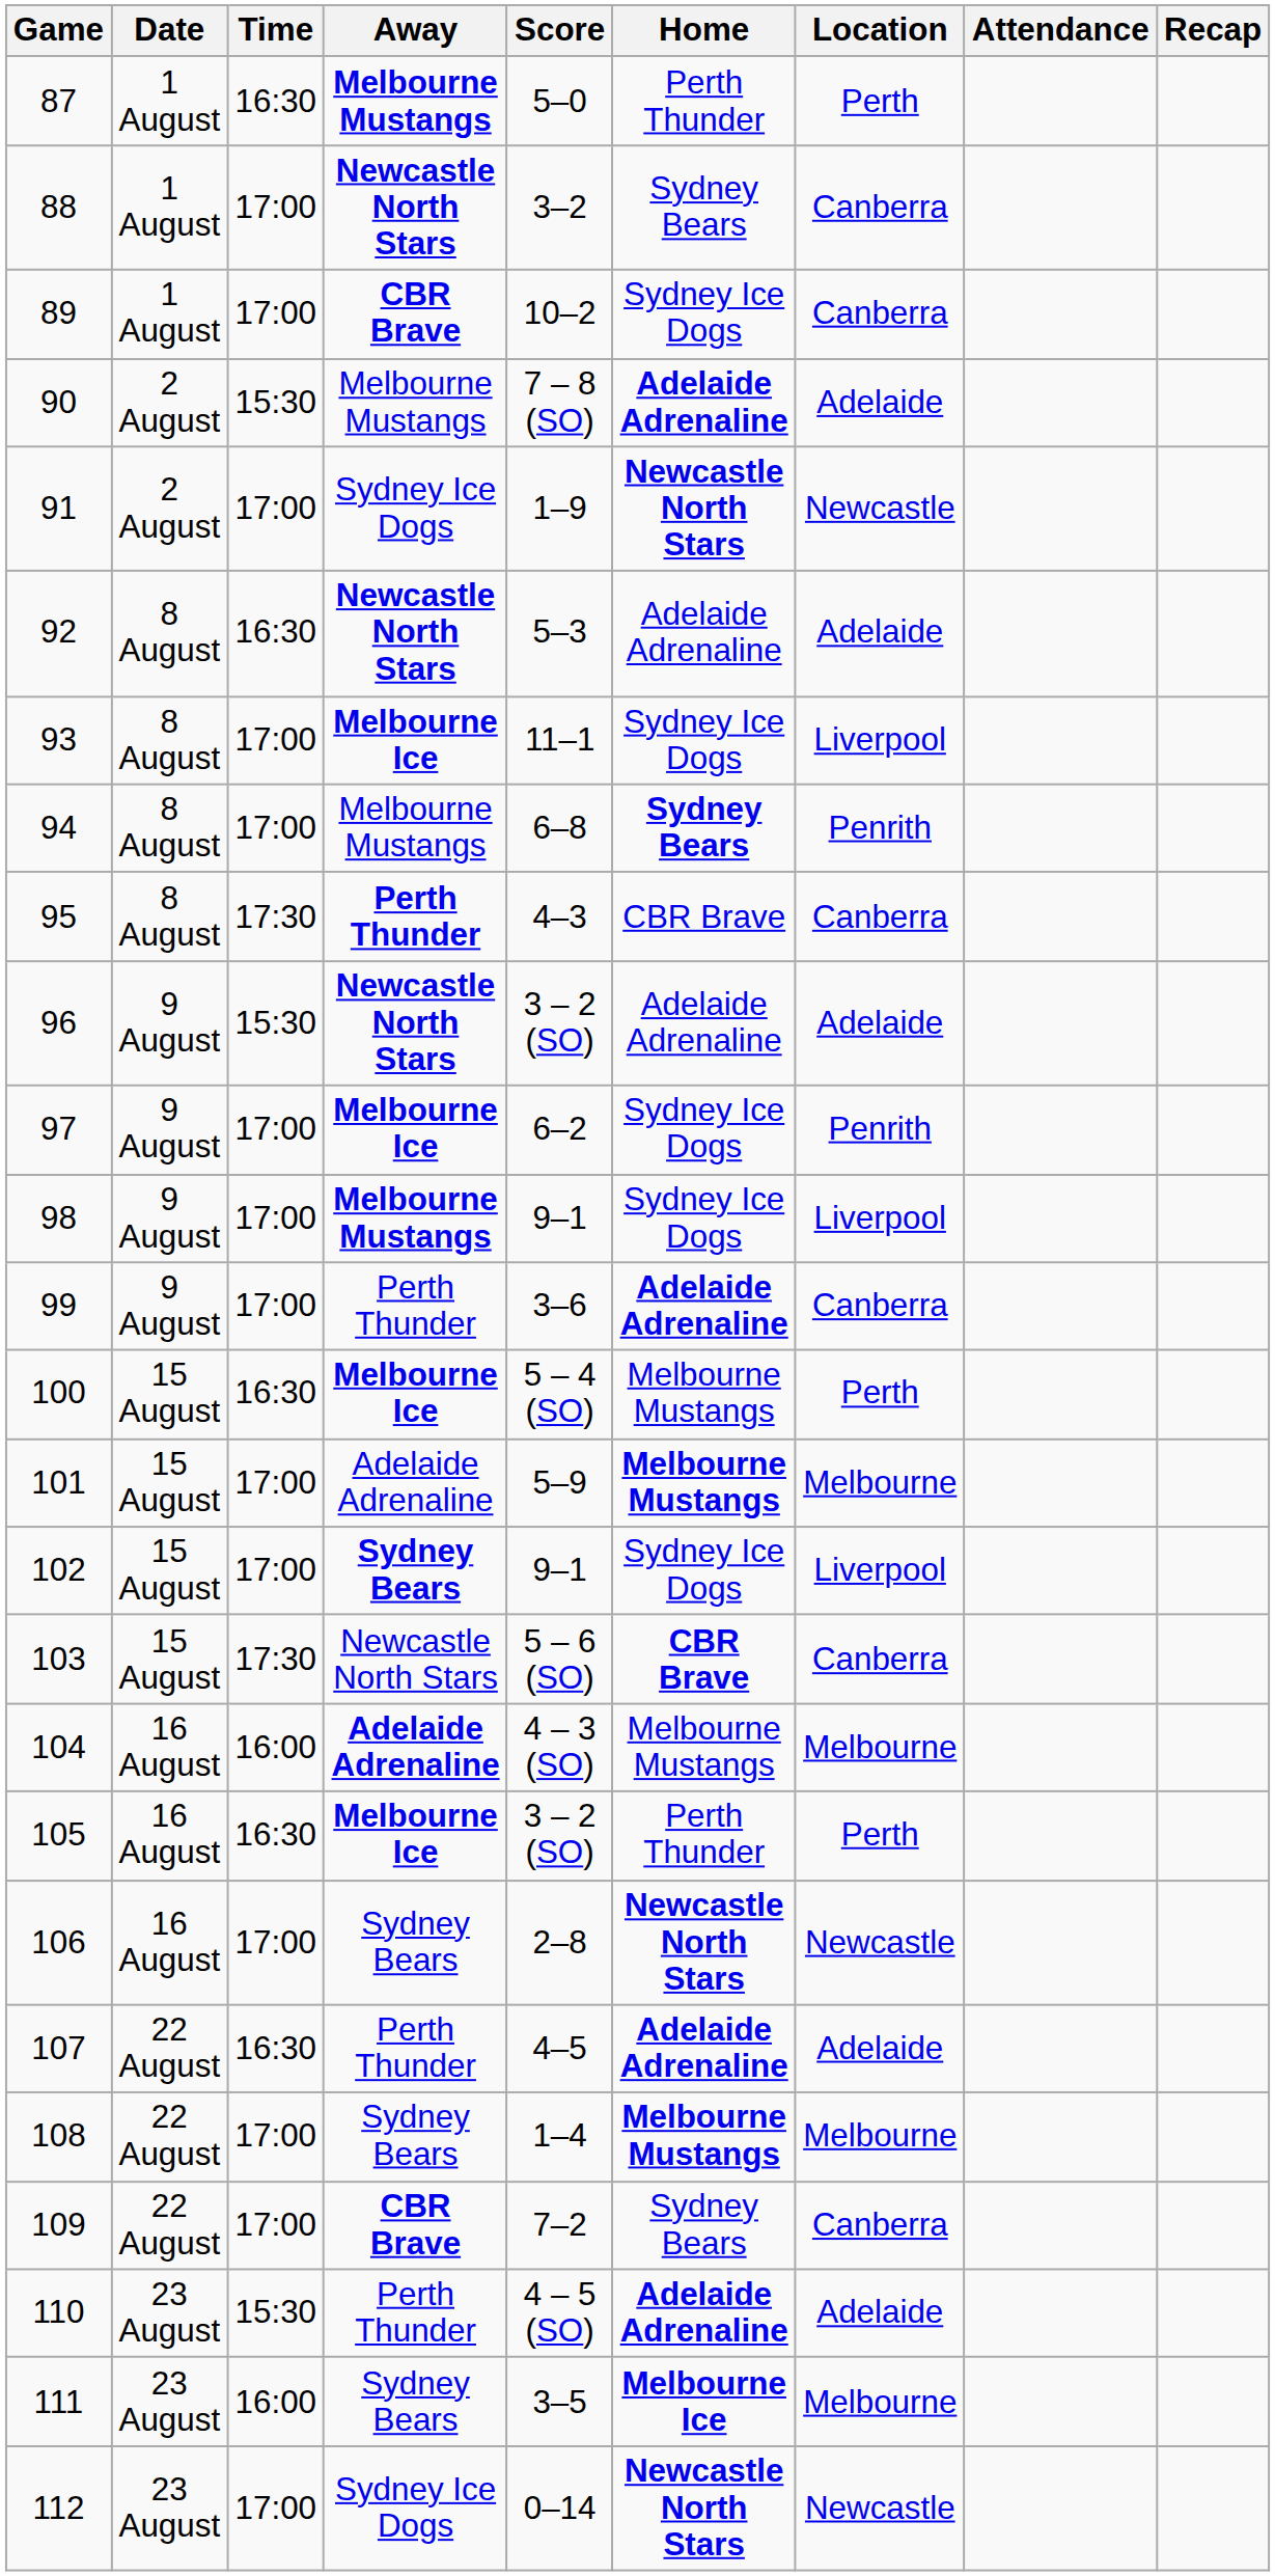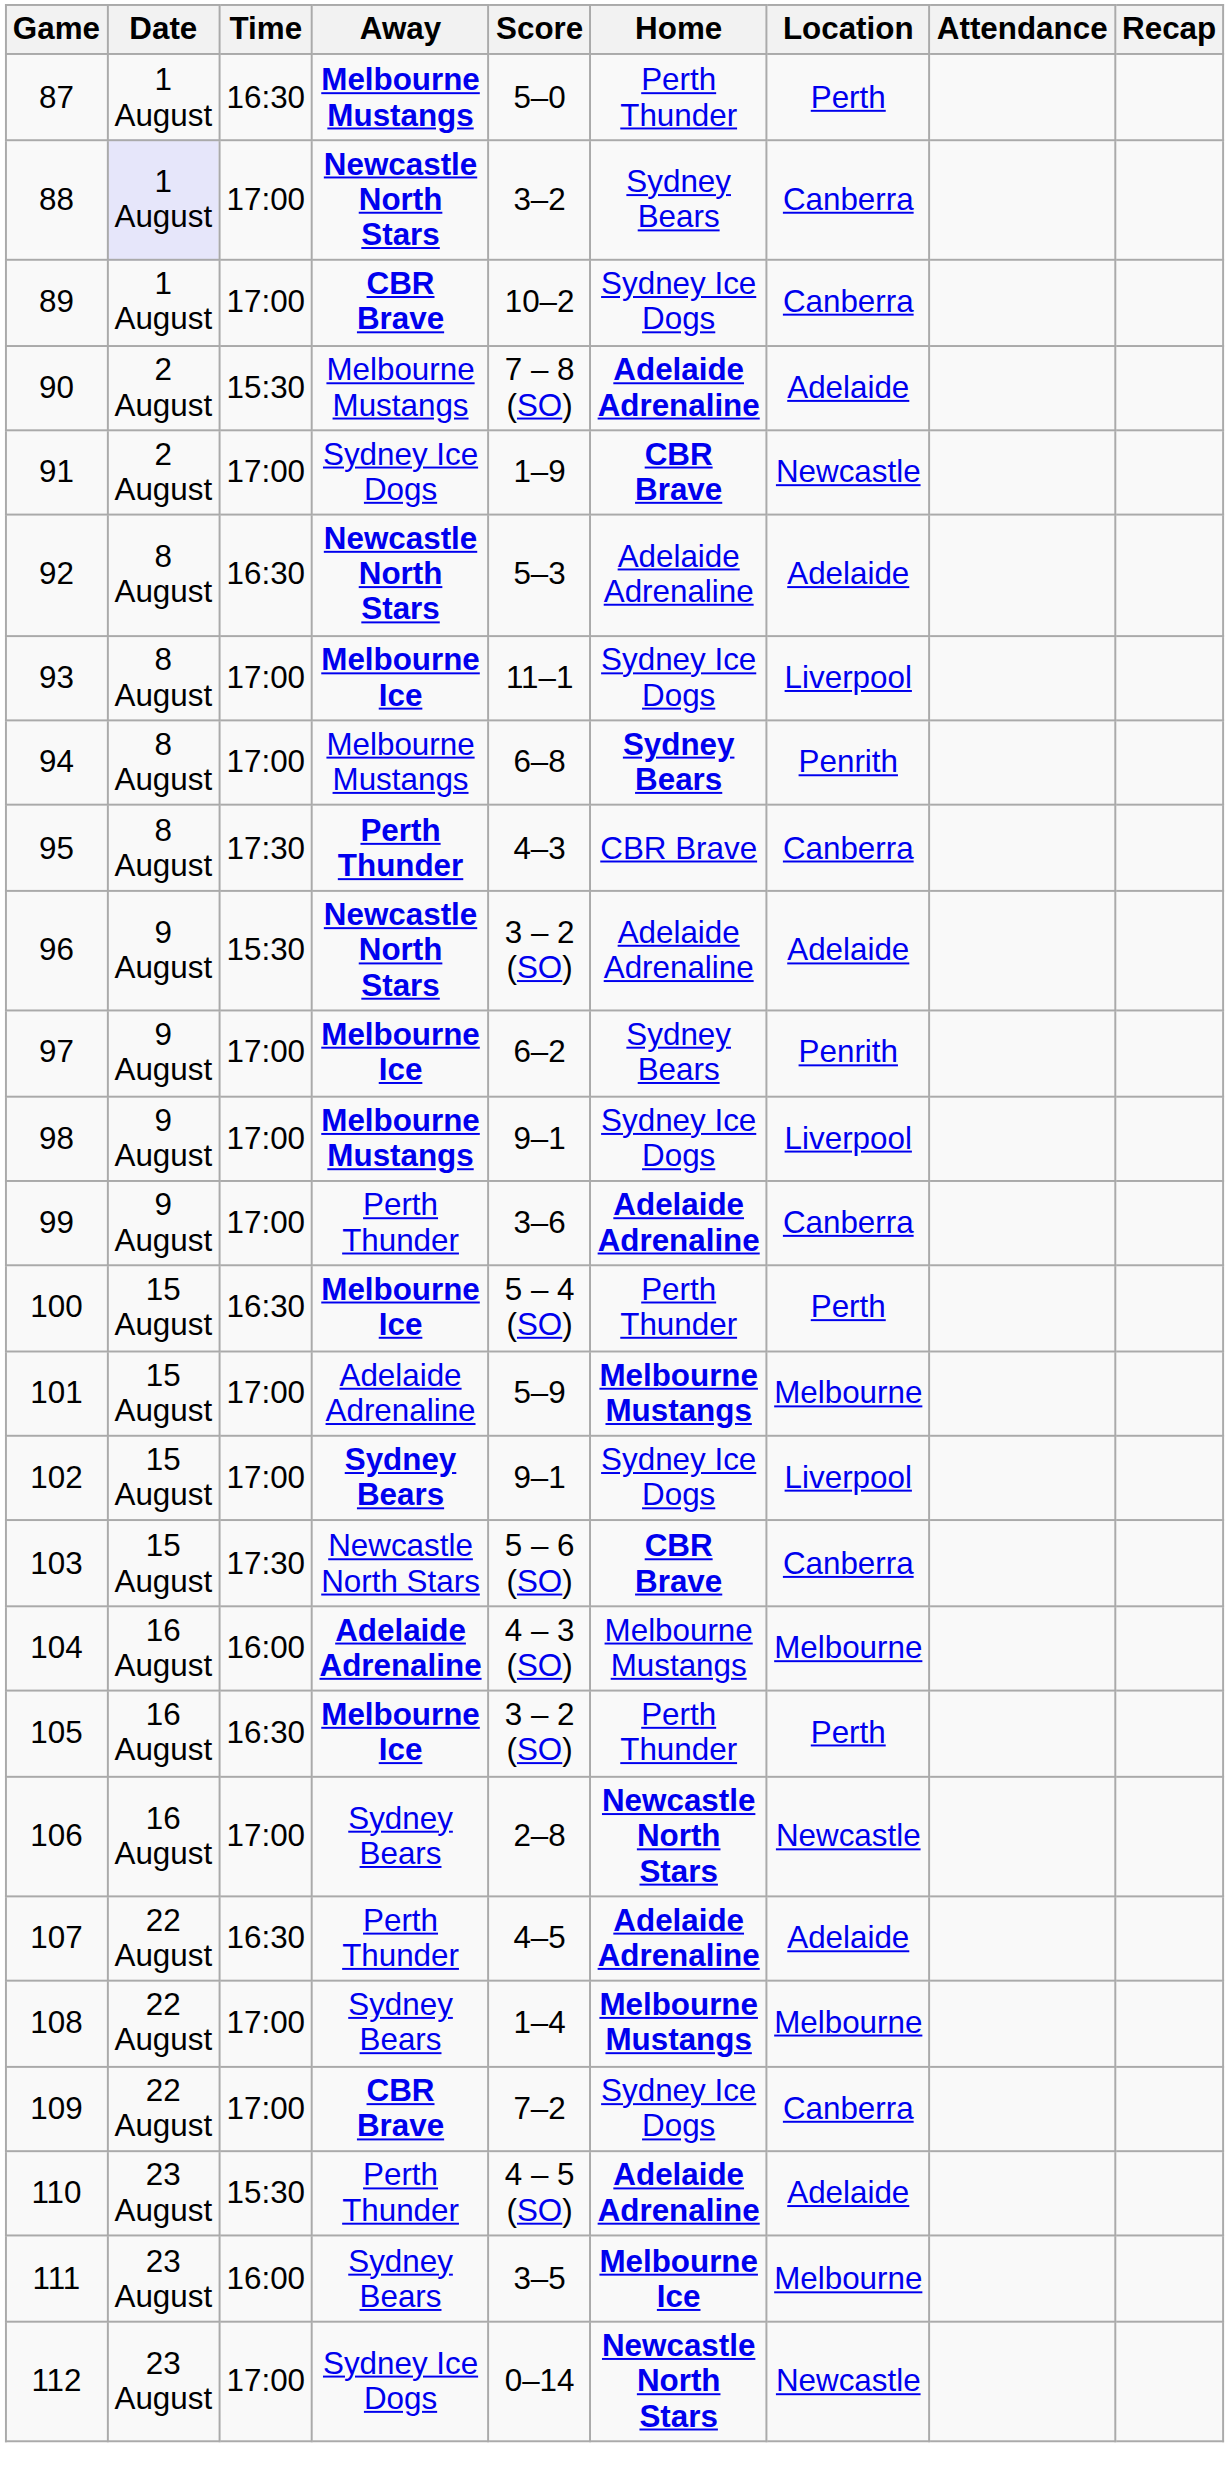 <table class="wikitable" width="85%" style="margin: 1em auto 1em auto">
 <tr>
 <th width="1%">Game</th>
 <th width="6%">Date</th>
 <th width="6%">Time</th>
 <th width="12%">Away</th>
 <th width="6%">Score</th>
 <th width="12%">Home</th>
 <th width="7%">Location</th>
 <th width="4%">Attendance</th>
 <th width="2%">Recap</th>
 </tr>
 <tr align="center">
 <td>87</td>
 <td>1 August</td>
 <td>16:30</td>
 <td><strong><a href='#'>Melbourne Mustangs</a></strong></td>
 <td>5–0</td>
 <td><a href='#'>Perth Thunder</a></td>
 <td><a href='#'>Perth</a></td>
 <td></td>
 <td></td>
 </tr>
 <tr align="center">
 <td>88</td>
-<td>1 August</td>
+<td style="background: lavender;">1 August</td>
 <td>17:00</td>
 <td><strong><a href='#'>Newcastle North Stars</a></strong></td>
 <td>3–2</td>
 <td><a href='#'>Sydney Bears</a></td>
 <td><a href='#'>Canberra</a></td>
 <td></td>
 <td></td>
 </tr>
 <tr align="center">
 <td>89</td>
 <td>1 August</td>
 <td>17:00</td>
 <td><strong><a href='#'>CBR Brave</a></strong></td>
 <td>10–2</td>
 <td><a href='#'>Sydney Ice Dogs</a></td>
 <td><a href='#'>Canberra</a></td>
 <td></td>
 <td></td>
 </tr>
 <tr align="center">
 <td>90</td>
 <td>2 August</td>
 <td>15:30</td>
 <td><a href='#'>Melbourne Mustangs</a></td>
 <td>7 – 8 (<a href='#'>SO</a>)</td>
 <td><strong><a href='#'>Adelaide Adrenaline</a></strong></td>
 <td><a href='#'>Adelaide</a></td>
 <td></td>
 <td></td>
 </tr>
 <tr align="center">
 <td>91</td>
 <td>2 August</td>
 <td>17:00</td>
 <td><a href='#'>Sydney Ice Dogs</a></td>
 <td>1–9</td>
-<td><strong><a href='#'>Newcastle North Stars</a></strong></td>
+<td><strong><a href='#'>CBR Brave</a></strong></td>
 <td><a href='#'>Newcastle</a></td>
 <td></td>
 <td></td>
 </tr>
 <tr align="center">
 <td>92</td>
 <td>8 August</td>
 <td>16:30</td>
 <td><strong><a href='#'>Newcastle North Stars</a></strong></td>
 <td>5–3</td>
 <td><a href='#'>Adelaide Adrenaline</a></td>
 <td><a href='#'>Adelaide</a></td>
 <td></td>
 <td></td>
 </tr>
 <tr align="center">
 <td>93</td>
 <td>8 August</td>
 <td>17:00</td>
 <td><strong><a href='#'>Melbourne Ice</a></strong></td>
 <td>11–1</td>
 <td><a href='#'>Sydney Ice Dogs</a></td>
 <td><a href='#'>Liverpool</a></td>
 <td></td>
 <td></td>
 </tr>
 <tr align="center">
 <td>94</td>
 <td>8 August</td>
 <td>17:00</td>
 <td><a href='#'>Melbourne Mustangs</a></td>
 <td>6–8</td>
 <td><strong><a href='#'>Sydney Bears</a></strong></td>
 <td><a href='#'>Penrith</a></td>
 <td></td>
 <td></td>
 </tr>
 <tr align="center">
 <td>95</td>
 <td>8 August</td>
 <td>17:30</td>
 <td><strong><a href='#'>Perth Thunder</a></strong></td>
 <td>4–3</td>
 <td><a href='#'>CBR Brave</a></td>
 <td><a href='#'>Canberra</a></td>
 <td></td>
 <td></td>
 </tr>
 <tr align="center">
 <td>96</td>
 <td>9 August</td>
 <td>15:30</td>
 <td><strong><a href='#'>Newcastle North Stars</a></strong></td>
 <td>3 – 2 (<a href='#'>SO</a>)</td>
 <td><a href='#'>Adelaide Adrenaline</a></td>
 <td><a href='#'>Adelaide</a></td>
 <td></td>
 <td></td>
 </tr>
 <tr align="center">
 <td>97</td>
 <td>9 August</td>
 <td>17:00</td>
 <td><strong><a href='#'>Melbourne Ice</a></strong></td>
 <td>6–2</td>
-<td><a href='#'>Sydney Ice Dogs</a></td>
+<td><a href='#'>Sydney Bears</a></td>
 <td><a href='#'>Penrith</a></td>
 <td></td>
 <td></td>
 </tr>
 <tr align="center">
 <td>98</td>
 <td>9 August</td>
 <td>17:00</td>
 <td><strong><a href='#'>Melbourne Mustangs</a></strong></td>
 <td>9–1</td>
 <td><a href='#'>Sydney Ice Dogs</a></td>
 <td><a href='#'>Liverpool</a></td>
 <td></td>
 <td></td>
 </tr>
 <tr align="center">
 <td>99</td>
 <td>9 August</td>
 <td>17:00</td>
 <td><a href='#'>Perth Thunder</a></td>
 <td>3–6</td>
 <td><strong><a href='#'>Adelaide Adrenaline</a></strong></td>
 <td><a href='#'>Canberra</a></td>
 <td></td>
 <td></td>
 </tr>
 <tr align="center">
 <td>100</td>
 <td>15 August</td>
 <td>16:30</td>
 <td><strong><a href='#'>Melbourne Ice</a></strong></td>
 <td>5 – 4 (<a href='#'>SO</a>)</td>
-<td><a href='#'>Melbourne Mustangs</a></td>
+<td><a href='#'>Perth Thunder</a></td>
 <td><a href='#'>Perth</a></td>
 <td></td>
 <td></td>
 </tr>
 <tr align="center">
 <td>101</td>
 <td>15 August</td>
 <td>17:00</td>
 <td><a href='#'>Adelaide Adrenaline</a></td>
 <td>5–9</td>
 <td><strong><a href='#'>Melbourne Mustangs</a></strong></td>
 <td><a href='#'>Melbourne</a></td>
 <td></td>
 <td></td>
 </tr>
 <tr align="center">
 <td>102</td>
 <td>15 August</td>
 <td>17:00</td>
 <td><strong><a href='#'>Sydney Bears</a></strong></td>
 <td>9–1</td>
 <td><a href='#'>Sydney Ice Dogs</a></td>
 <td><a href='#'>Liverpool</a></td>
 <td></td>
 <td></td>
 </tr>
 <tr align="center">
 <td>103</td>
 <td>15 August</td>
 <td>17:30</td>
 <td><a href='#'>Newcastle North Stars</a></td>
 <td>5 – 6 (<a href='#'>SO</a>)</td>
 <td><strong><a href='#'>CBR Brave</a></strong></td>
 <td><a href='#'>Canberra</a></td>
 <td></td>
 <td></td>
 </tr>
 <tr align="center">
 <td>104</td>
 <td>16 August</td>
 <td>16:00</td>
 <td><strong><a href='#'>Adelaide Adrenaline</a></strong></td>
 <td>4 – 3 (<a href='#'>SO</a>)</td>
 <td><a href='#'>Melbourne Mustangs</a></td>
 <td><a href='#'>Melbourne</a></td>
 <td></td>
 <td></td>
 </tr>
 <tr align="center">
 <td>105</td>
 <td>16 August</td>
 <td>16:30</td>
 <td><strong><a href='#'>Melbourne Ice</a></strong></td>
 <td>3 – 2 (<a href='#'>SO</a>)</td>
 <td><a href='#'>Perth Thunder</a></td>
 <td><a href='#'>Perth</a></td>
 <td></td>
 <td></td>
 </tr>
 <tr align="center">
 <td>106</td>
 <td>16 August</td>
 <td>17:00</td>
 <td><a href='#'>Sydney Bears</a></td>
 <td>2–8</td>
 <td><strong><a href='#'>Newcastle North Stars</a></strong></td>
 <td><a href='#'>Newcastle</a></td>
 <td></td>
 <td></td>
 </tr>
 <tr align="center">
 <td>107</td>
 <td>22 August</td>
 <td>16:30</td>
 <td><a href='#'>Perth Thunder</a></td>
 <td>4–5</td>
 <td><strong><a href='#'>Adelaide Adrenaline</a></strong></td>
 <td><a href='#'>Adelaide</a></td>
 <td></td>
 <td></td>
 </tr>
 <tr align="center">
 <td>108</td>
 <td>22 August</td>
 <td>17:00</td>
 <td><a href='#'>Sydney Bears</a></td>
 <td>1–4</td>
 <td><strong><a href='#'>Melbourne Mustangs</a></strong></td>
 <td><a href='#'>Melbourne</a></td>
 <td></td>
 <td></td>
 </tr>
 <tr align="center">
 <td>109</td>
 <td>22 August</td>
 <td>17:00</td>
 <td><strong><a href='#'>CBR Brave</a></strong></td>
 <td>7–2</td>
-<td><a href='#'>Sydney Bears</a></td>
+<td><a href='#'>Sydney Ice Dogs</a></td>
 <td><a href='#'>Canberra</a></td>
 <td></td>
 <td></td>
 </tr>
 <tr align="center">
 <td>110</td>
 <td>23 August</td>
 <td>15:30</td>
 <td><a href='#'>Perth Thunder</a></td>
 <td>4 – 5 (<a href='#'>SO</a>)</td>
 <td><strong><a href='#'>Adelaide Adrenaline</a></strong></td>
 <td><a href='#'>Adelaide</a></td>
 <td></td>
 <td></td>
 </tr>
 <tr align="center">
 <td>111</td>
 <td>23 August</td>
 <td>16:00</td>
 <td><a href='#'>Sydney Bears</a></td>
 <td>3–5</td>
 <td><strong><a href='#'>Melbourne Ice</a></strong></td>
 <td><a href='#'>Melbourne</a></td>
 <td></td>
 <td></td>
 </tr>
 <tr align="center">
 <td>112</td>
 <td>23 August</td>
 <td>17:00</td>
 <td><a href='#'>Sydney Ice Dogs</a></td>
 <td>0–14</td>
 <td><strong><a href='#'>Newcastle North Stars</a></strong></td>
 <td><a href='#'>Newcastle</a></td>
 <td></td>
 <td></td>
 </tr>
 </table>
